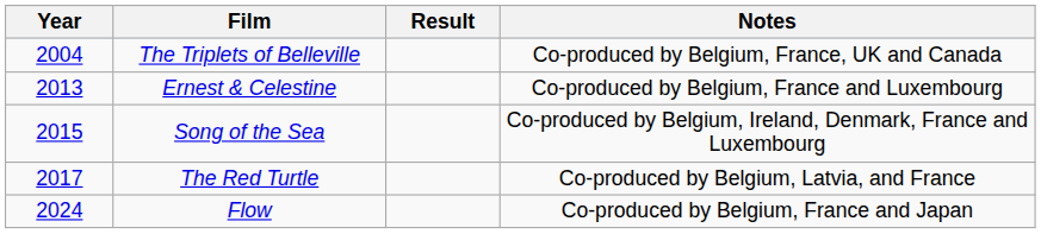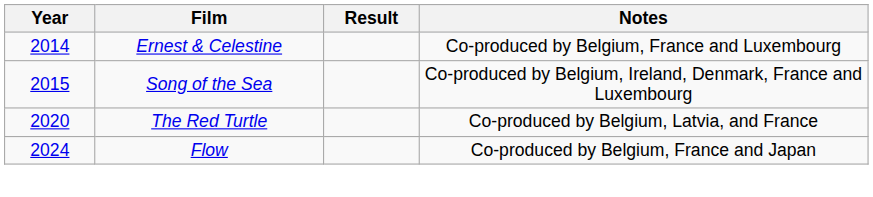 <table class="wikitable" style="text-align: center">
 <tr ---- bgcolor="#ebf5ff">
 <th width="75">Year</th>
 <th width="200">Film</th>
 <th width="80">Result</th>
 <th width="400">Notes</th>
 </tr>
 <tr>
-<td><a href='#'>2004</a></td>
-<td><em><a href='#'>The Triplets of Belleville</a></em></td>
-<td></td>
-<td>Co-produced by Belgium, France, UK and Canada</td>
-</tr>
-<tr>
-<td><a href='#'>2013</a></td>
+<td><a href='#'>2014</a></td>
 <td><em><a href='#'>Ernest & Celestine</a></em></td>
 <td></td>
 <td>Co-produced by Belgium, France and Luxembourg</td>
 </tr>
 <tr>
 <td><a href='#'>2015</a></td>
 <td><em><a href='#'>Song of the Sea</a></em></td>
 <td></td>
 <td>Co-produced by Belgium, Ireland, Denmark, France and Luxembourg</td>
 </tr>
 <tr>
-<td><a href='#'>2017</a></td>
+<td><a href='#'>2020</a></td>
 <td><em><a href='#'>The Red Turtle</a></em></td>
 <td></td>
 <td>Co-produced by Belgium, Latvia, and France</td>
 </tr>
 <tr>
 <td><a href='#'>2024</a></td>
 <td><em><a href='#'>Flow</a></em></td>
 <td></td>
 <td>Co-produced by Belgium, France and Japan</td>
 </tr>
 </table>
